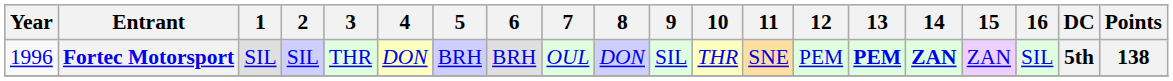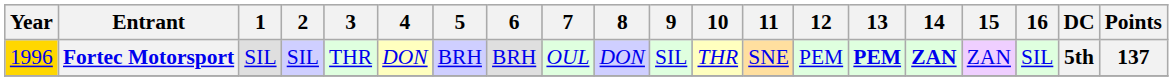 <table class="wikitable" style="text-align:center; font-size:85%">
 <tr>
 <th>Year</th>
 <th>Entrant</th>
 <th>1</th>
 <th>2</th>
 <th>3</th>
 <th>4</th>
 <th>5</th>
 <th>6</th>
 <th>7</th>
 <th>8</th>
 <th>9</th>
 <th>10</th>
 <th>11</th>
 <th>12</th>
 <th>13</th>
 <th>14</th>
 <th>15</th>
 <th>16</th>
 <th>DC</th>
 <th>Points</th>
 </tr>
 <tr>
-<td><a href='#'>1996</a></td>
+<td style="background: gold;"><a href='#'>1996</a></td>
 <th nowrap><a href='#'>Fortec Motorsport</a></th>
 <td style="background:#DFDFDF;"><a href='#'>SIL</a><br></td>
 <td style="background:#CFCFFF;"><a href='#'>SIL</a><br></td>
 <td style="background:#DFFFDF;"><a href='#'>THR</a><br></td>
 <td style="background:#FFFFBF;"><em><a href='#'>DON</a></em><br></td>
 <td style="background:#CFCFFF;"><a href='#'>BRH</a><br></td>
 <td style="background:#DFDFDF;"><a href='#'>BRH</a><br></td>
 <td style="background:#DFFFDF;"><em><a href='#'>OUL</a></em><br></td>
 <td style="background:#CFCFFF;"><em><a href='#'>DON</a></em><br></td>
 <td style="background:#DFFFDF;"><a href='#'>SIL</a><br></td>
 <td style="background:#FFFFBF;"><em><a href='#'>THR</a></em><br></td>
 <td style="background:#FFDF9F;"><a href='#'>SNE</a><br></td>
 <td style="background:#DFFFDF;"><a href='#'>PEM</a><br></td>
 <td style="background:#DFFFDF;"><strong><a href='#'>PEM</a><br></strong></td>
 <td style="background:#DFFFDF;"><strong><a href='#'>ZAN</a></strong><br></td>
 <td style="background:#EFCFFF;"><a href='#'>ZAN</a><br></td>
 <td style="background:#DFFFDF;"><a href='#'>SIL</a><br></td>
 <th>5th</th>
-<th>138</th>
+<th>137</th>
 </tr>
 <tr>
 </tr>
 </table>
